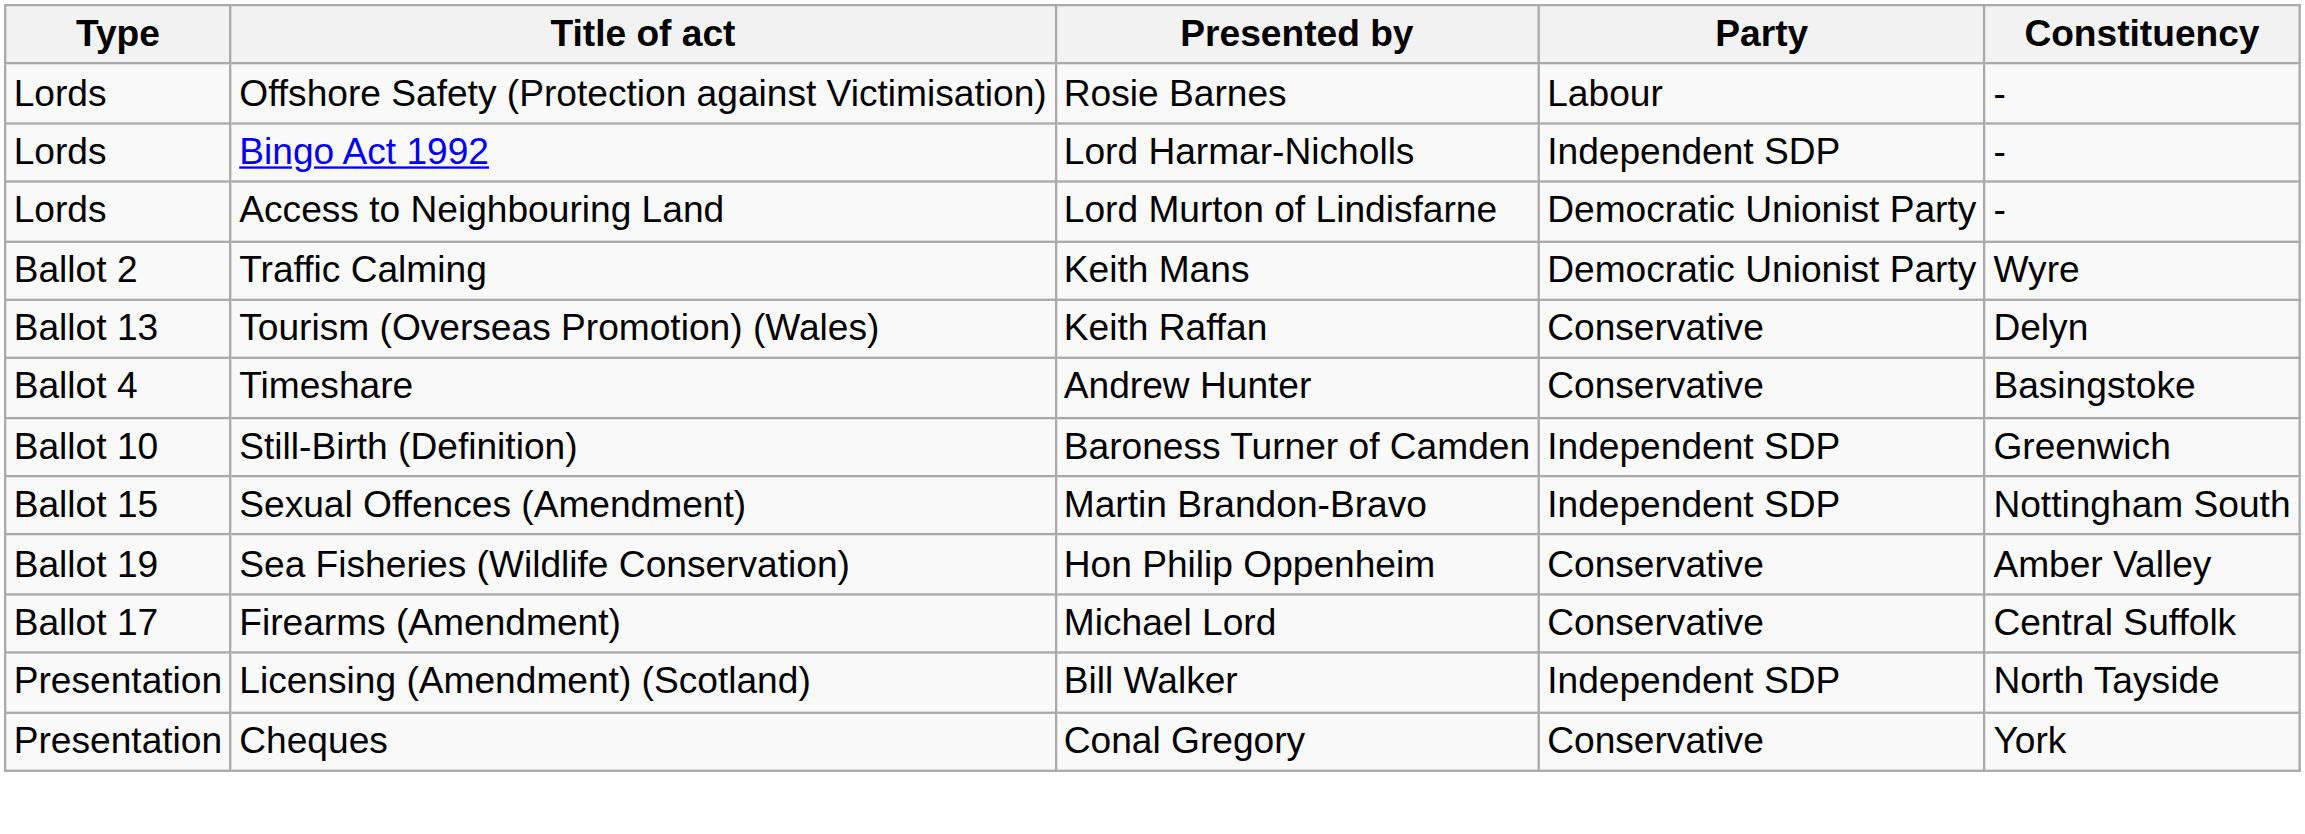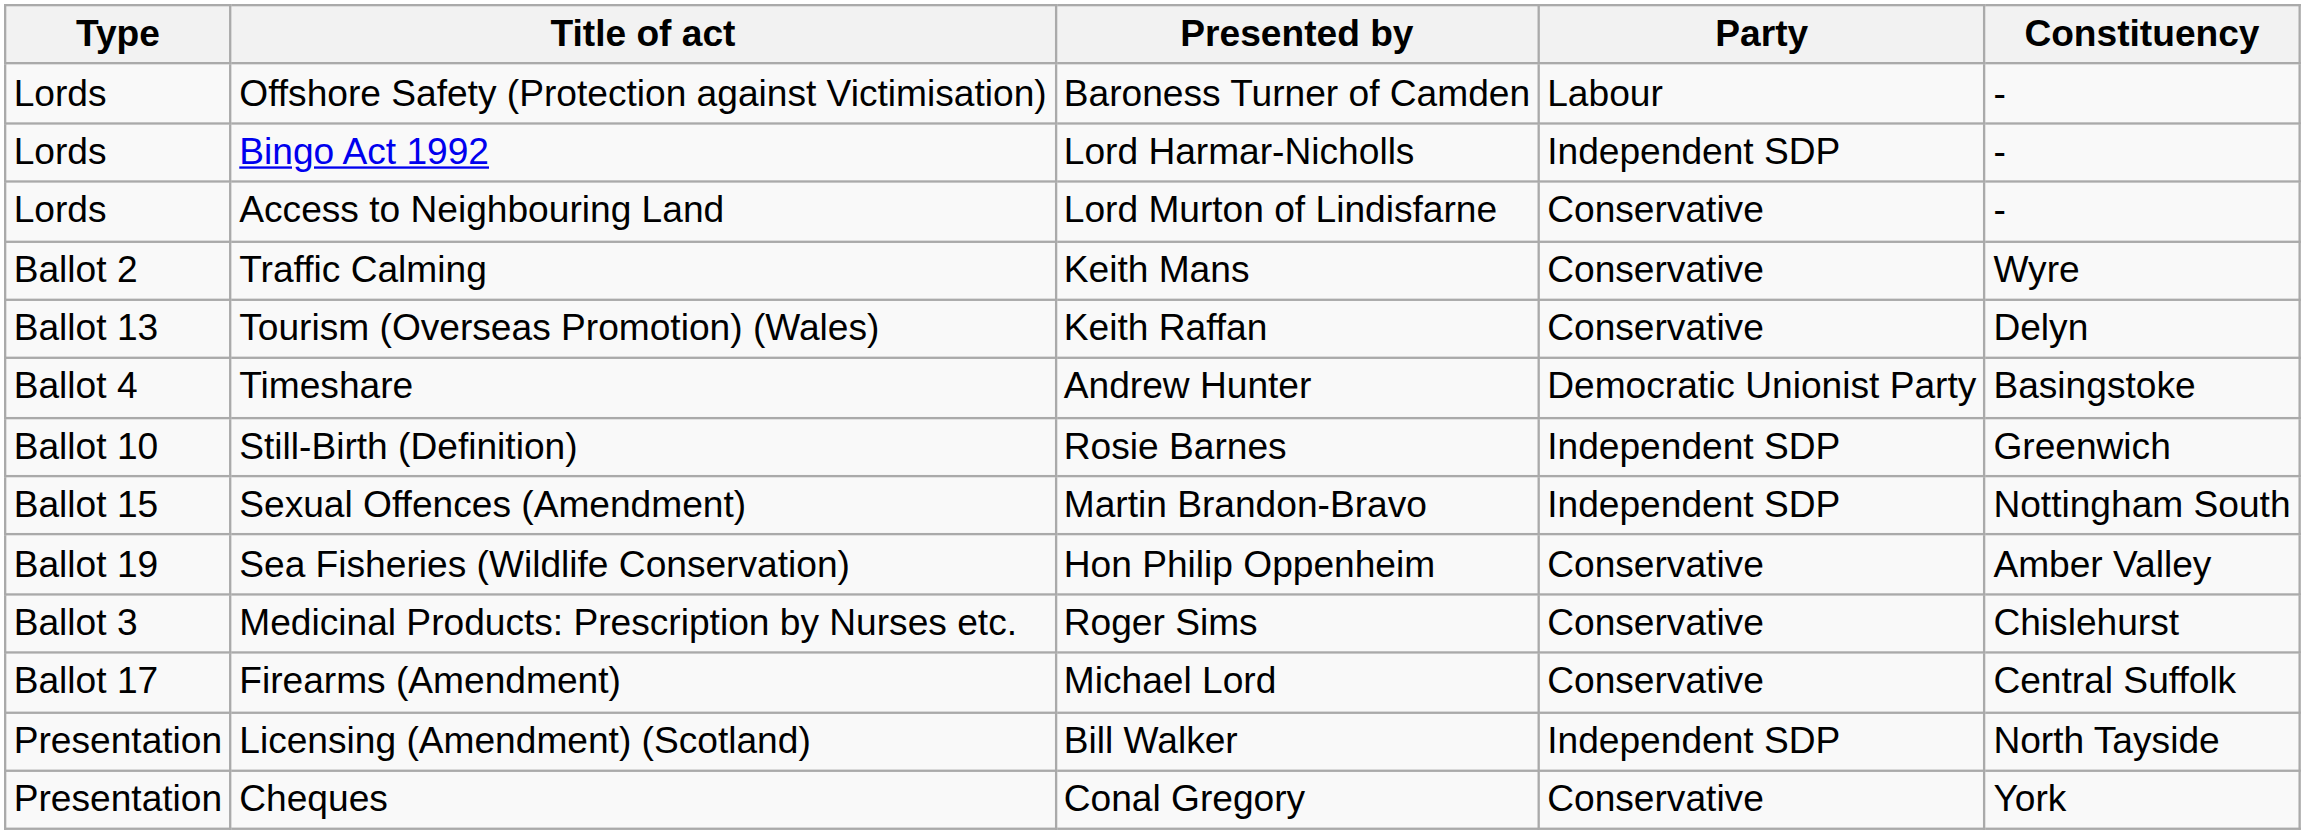 <table class="wikitable">
 <tr>
 <th>Type</th>
 <th>Title of act</th>
 <th>Presented by</th>
 <th>Party</th>
 <th>Constituency</th>
 </tr>
 <tr |->
 <td>Lords</td>
 <td>Offshore Safety (Protection against Victimisation)</td>
-<td>Rosie Barnes</td>
+<td>Baroness Turner of Camden</td>
 <td>Labour</td>
 <td>-</td>
 </tr>
 <tr>
 <td>Lords</td>
 <td><a href='#'>Bingo Act 1992</a></td>
 <td>Lord Harmar-Nicholls</td>
 <td>Independent SDP</td>
 <td>-</td>
 </tr>
 <tr>
 <td>Lords</td>
 <td>Access to Neighbouring Land</td>
 <td>Lord Murton of Lindisfarne</td>
-<td>Democratic Unionist Party</td>
+<td>Conservative</td>
 <td>-</td>
 </tr>
 <tr>
 <td>Ballot 2</td>
 <td>Traffic Calming</td>
 <td>Keith Mans</td>
-<td>Democratic Unionist Party</td>
+<td>Conservative</td>
 <td>Wyre</td>
 </tr>
 <tr>
 <td>Ballot 13</td>
 <td>Tourism (Overseas Promotion) (Wales)</td>
 <td>Keith Raffan</td>
 <td>Conservative</td>
 <td>Delyn</td>
 </tr>
 <tr>
 <td>Ballot 4</td>
 <td>Timeshare</td>
 <td>Andrew Hunter</td>
-<td>Conservative</td>
+<td>Democratic Unionist Party</td>
 <td>Basingstoke</td>
 </tr>
 <tr>
 <td>Ballot 10</td>
 <td>Still-Birth (Definition)</td>
-<td>Baroness Turner of Camden</td>
+<td>Rosie Barnes</td>
 <td>Independent SDP</td>
 <td>Greenwich</td>
 </tr>
 <tr>
 <td>Ballot 15</td>
 <td>Sexual Offences (Amendment)</td>
 <td>Martin Brandon-Bravo</td>
 <td>Independent SDP</td>
 <td>Nottingham South</td>
 </tr>
 <tr>
 <td>Ballot 19</td>
 <td>Sea Fisheries (Wildlife Conservation)</td>
 <td>Hon Philip Oppenheim</td>
 <td>Conservative</td>
 <td>Amber Valley</td>
+</tr>
+<tr>
+<td>Ballot 3</td>
+<td>Medicinal Products:  Prescription by Nurses etc.</td>
+<td>Roger Sims</td>
+<td>Conservative</td>
+<td>Chislehurst</td>
 </tr>
 <tr>
 <td>Ballot 17</td>
 <td>Firearms (Amendment)</td>
 <td>Michael Lord</td>
 <td>Conservative</td>
 <td>Central Suffolk</td>
 </tr>
 <tr>
 <td>Presentation</td>
 <td>Licensing (Amendment) (Scotland)</td>
 <td>Bill Walker</td>
 <td>Independent SDP</td>
 <td>North Tayside</td>
 </tr>
 <tr>
 <td>Presentation</td>
 <td>Cheques</td>
 <td>Conal Gregory</td>
 <td>Conservative</td>
 <td>York</td>
 </tr>
 </table>
